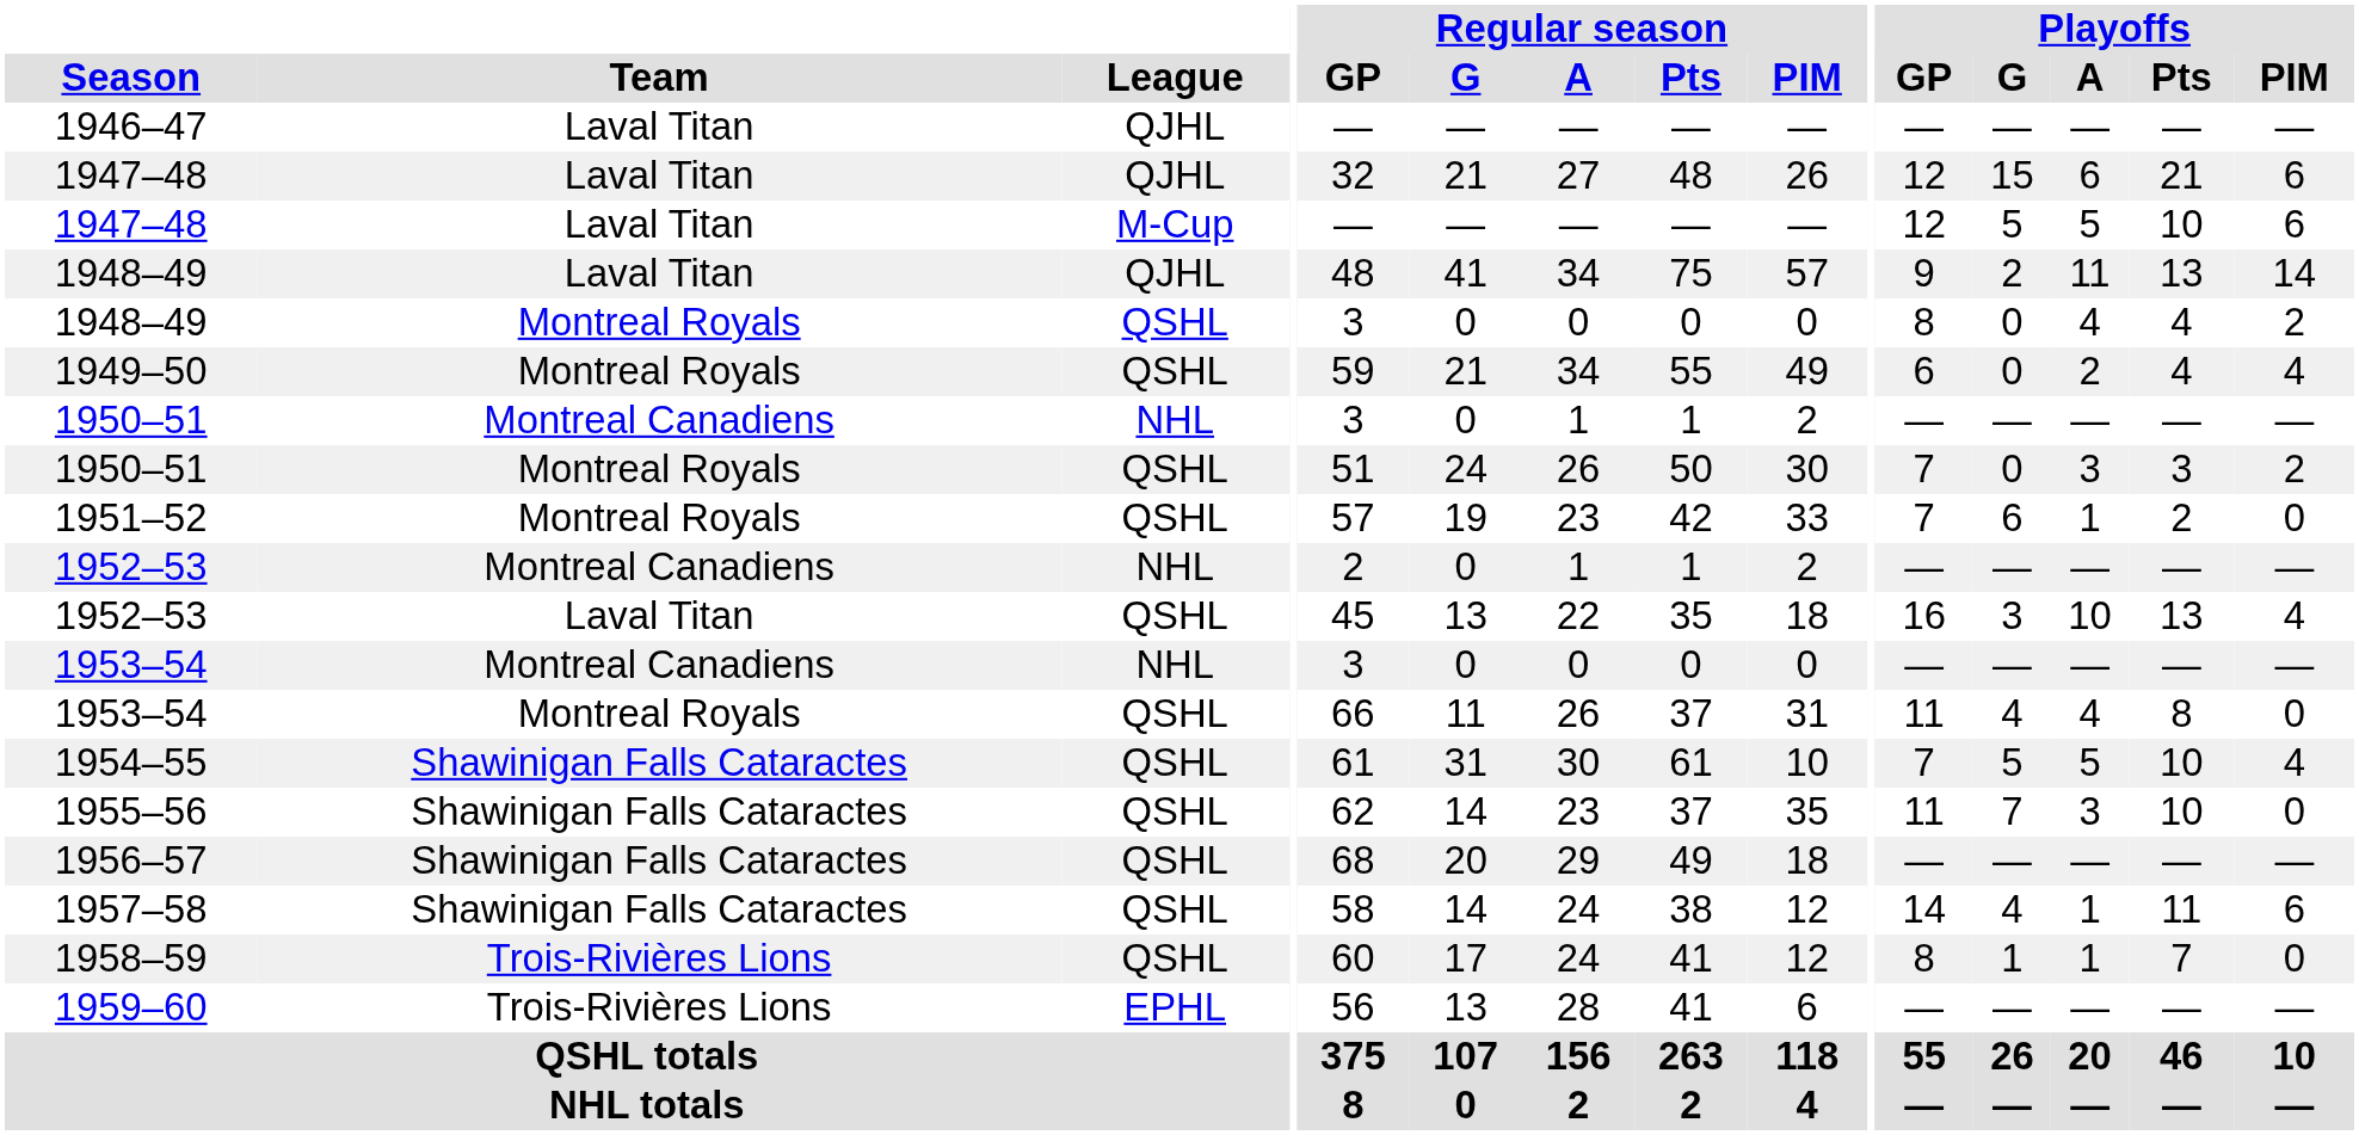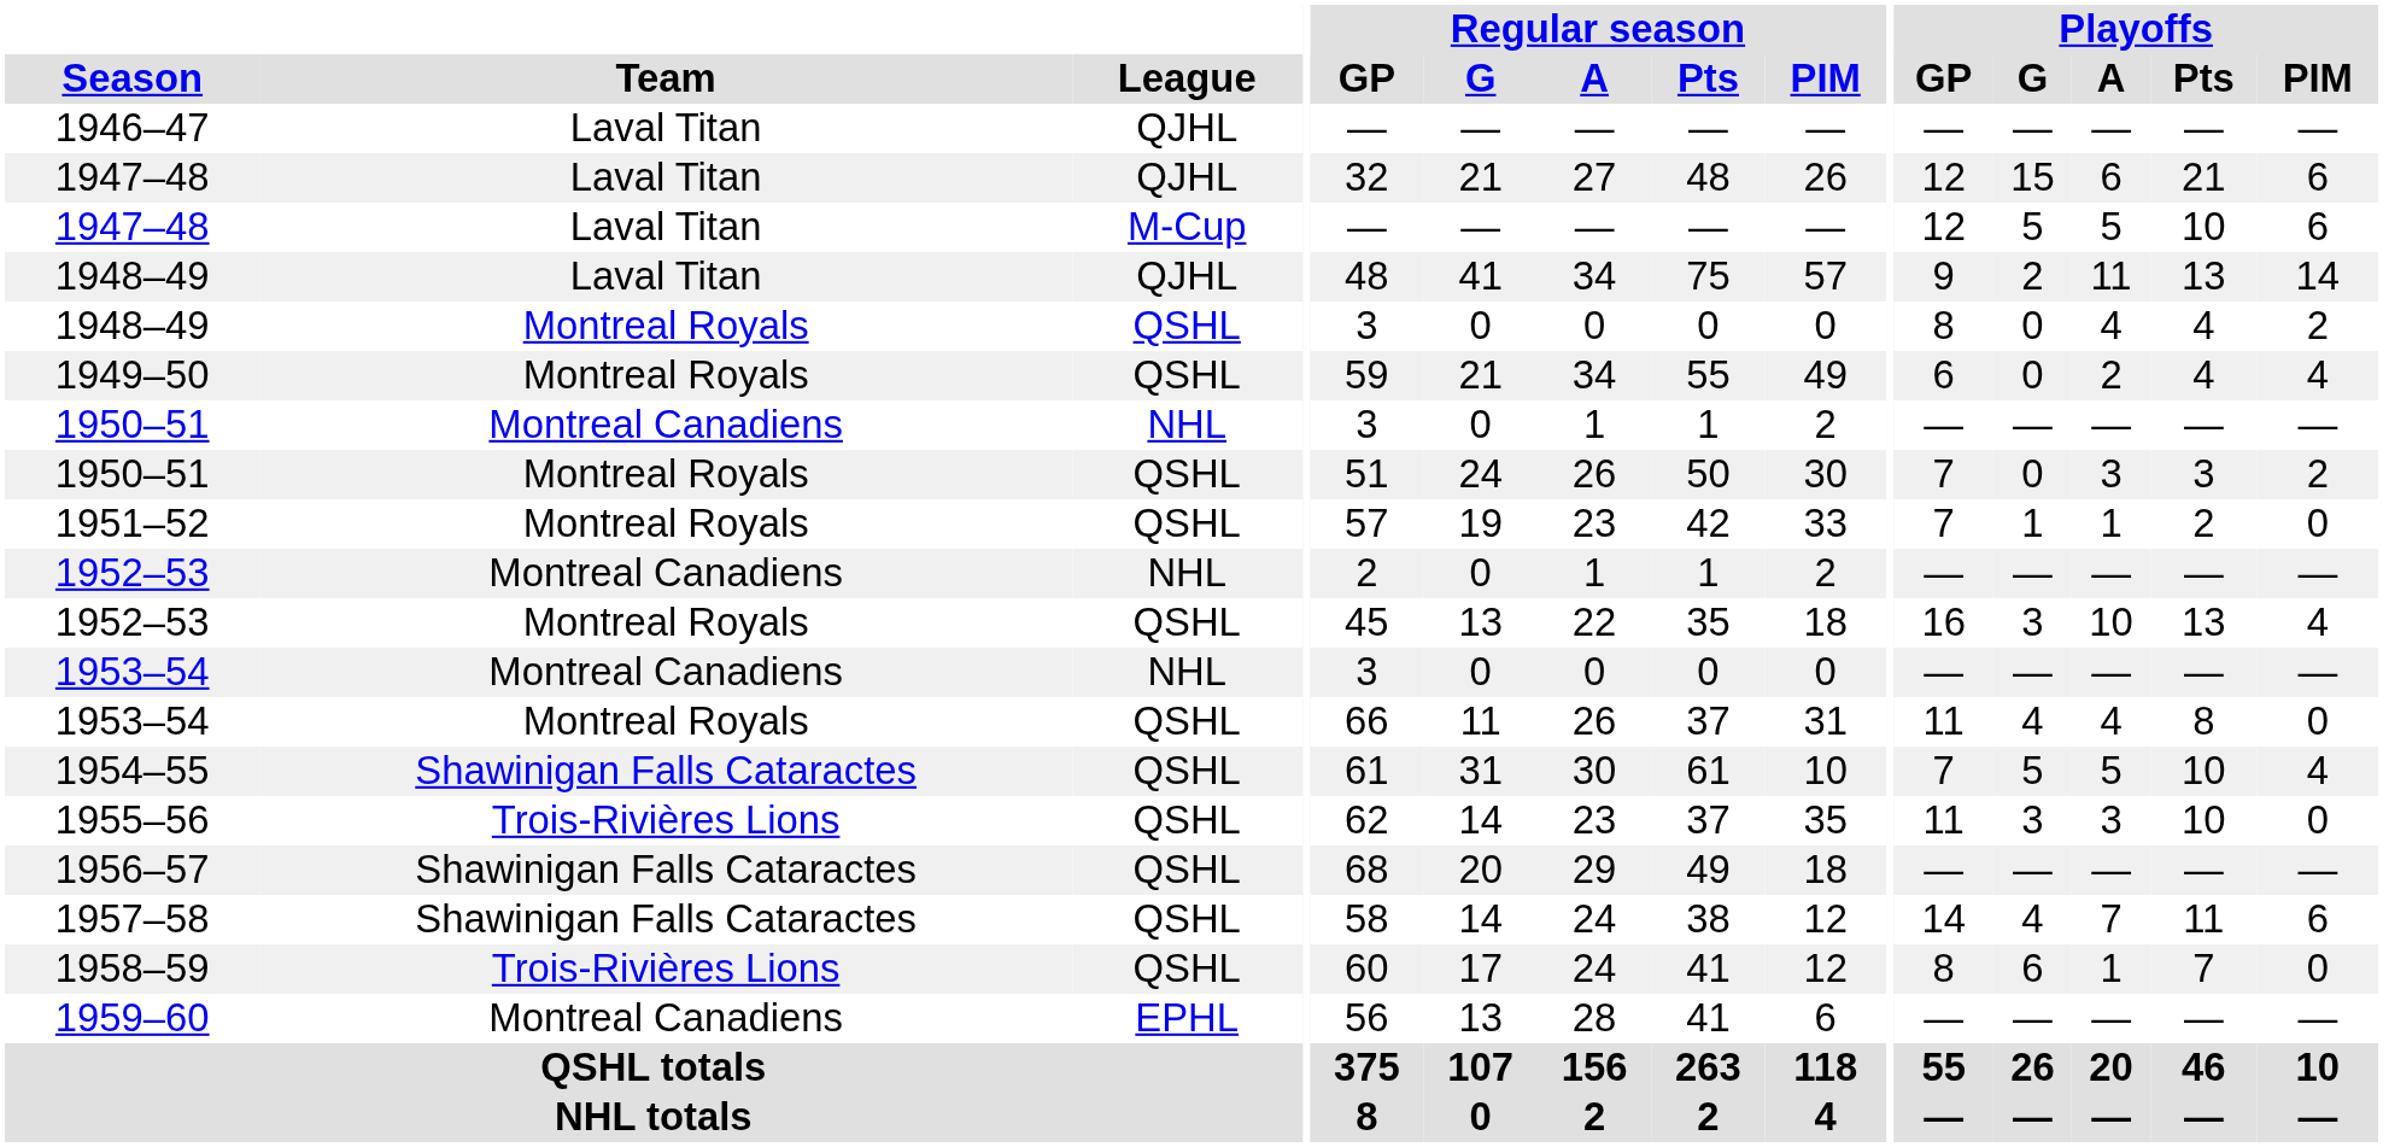 <table border="0" cellpadding="1" cellspacing="0" style="text-align:center; width:60em">
 <tr bgcolor="#e0e0e0">
 <th colspan="3" bgcolor="#ffffff"></th>
 <th rowspan="100" bgcolor="#ffffff"></th>
 <th colspan="5"><a href='#'>Regular season</a></th>
 <th rowspan="100" bgcolor="#ffffff"></th>
 <th colspan="5"><a href='#'>Playoffs</a></th>
 </tr>
 <tr bgcolor="#e0e0e0">
 <th><a href='#'>Season</a></th>
 <th>Team</th>
 <th>League</th>
 <th>GP</th>
 <th><a href='#'>G</a></th>
 <th><a href='#'>A</a></th>
 <th><a href='#'>Pts</a></th>
 <th><a href='#'>PIM</a></th>
 <th>GP</th>
 <th>G</th>
 <th>A</th>
 <th>Pts</th>
 <th>PIM</th>
 </tr>
 <tr>
 <td>1946–47</td>
 <td>Laval Titan</td>
 <td>QJHL</td>
 <td>—</td>
 <td>—</td>
 <td>—</td>
 <td>—</td>
 <td>—</td>
 <td>—</td>
 <td>—</td>
 <td>—</td>
 <td>—</td>
 <td>—</td>
 </tr>
 <tr bgcolor="#f0f0f0">
 <td>1947–48</td>
 <td>Laval Titan</td>
 <td>QJHL</td>
 <td>32</td>
 <td>21</td>
 <td>27</td>
 <td>48</td>
 <td>26</td>
 <td>12</td>
 <td>15</td>
 <td>6</td>
 <td>21</td>
 <td>6</td>
 </tr>
 <tr>
 <td><a href='#'>1947–48</a></td>
 <td>Laval Titan</td>
 <td><a href='#'>M-Cup</a></td>
 <td>—</td>
 <td>—</td>
 <td>—</td>
 <td>—</td>
 <td>—</td>
 <td>12</td>
 <td>5</td>
 <td>5</td>
 <td>10</td>
 <td>6</td>
 </tr>
 <tr bgcolor="#f0f0f0">
 <td>1948–49</td>
 <td>Laval Titan</td>
 <td>QJHL</td>
 <td>48</td>
 <td>41</td>
 <td>34</td>
 <td>75</td>
 <td>57</td>
 <td>9</td>
 <td>2</td>
 <td>11</td>
 <td>13</td>
 <td>14</td>
 </tr>
 <tr>
 <td>1948–49</td>
 <td><a href='#'>Montreal Royals</a></td>
 <td><a href='#'>QSHL</a></td>
 <td>3</td>
 <td>0</td>
 <td>0</td>
 <td>0</td>
 <td>0</td>
 <td>8</td>
 <td>0</td>
 <td>4</td>
 <td>4</td>
 <td>2</td>
 </tr>
 <tr bgcolor="#f0f0f0">
 <td>1949–50</td>
 <td>Montreal Royals</td>
 <td>QSHL</td>
 <td>59</td>
 <td>21</td>
 <td>34</td>
 <td>55</td>
 <td>49</td>
 <td>6</td>
 <td>0</td>
 <td>2</td>
 <td>4</td>
 <td>4</td>
 </tr>
 <tr>
 <td><a href='#'>1950–51</a></td>
 <td><a href='#'>Montreal Canadiens</a></td>
 <td><a href='#'>NHL</a></td>
 <td>3</td>
 <td>0</td>
 <td>1</td>
 <td>1</td>
 <td>2</td>
 <td>—</td>
 <td>—</td>
 <td>—</td>
 <td>—</td>
 <td>—</td>
 </tr>
 <tr bgcolor="#f0f0f0">
 <td>1950–51</td>
 <td>Montreal Royals</td>
 <td>QSHL</td>
 <td>51</td>
 <td>24</td>
 <td>26</td>
 <td>50</td>
 <td>30</td>
 <td>7</td>
 <td>0</td>
 <td>3</td>
 <td>3</td>
 <td>2</td>
 </tr>
 <tr>
 <td>1951–52</td>
 <td>Montreal Royals</td>
 <td>QSHL</td>
 <td>57</td>
 <td>19</td>
 <td>23</td>
 <td>42</td>
 <td>33</td>
 <td>7</td>
-<td>6</td>
+<td>1</td>
 <td>1</td>
 <td>2</td>
 <td>0</td>
 </tr>
 <tr bgcolor="#f0f0f0">
 <td><a href='#'>1952–53</a></td>
 <td>Montreal Canadiens</td>
 <td>NHL</td>
 <td>2</td>
 <td>0</td>
 <td>1</td>
 <td>1</td>
 <td>2</td>
 <td>—</td>
 <td>—</td>
 <td>—</td>
 <td>—</td>
 <td>—</td>
 </tr>
 <tr>
 <td>1952–53</td>
-<td>Laval Titan</td>
+<td>Montreal Royals</td>
 <td>QSHL</td>
 <td>45</td>
 <td>13</td>
 <td>22</td>
 <td>35</td>
 <td>18</td>
 <td>16</td>
 <td>3</td>
 <td>10</td>
 <td>13</td>
 <td>4</td>
 </tr>
 <tr bgcolor="#f0f0f0">
 <td><a href='#'>1953–54</a></td>
 <td>Montreal Canadiens</td>
 <td>NHL</td>
 <td>3</td>
 <td>0</td>
 <td>0</td>
 <td>0</td>
 <td>0</td>
 <td>—</td>
 <td>—</td>
 <td>—</td>
 <td>—</td>
 <td>—</td>
 </tr>
 <tr>
 <td>1953–54</td>
 <td>Montreal Royals</td>
 <td>QSHL</td>
 <td>66</td>
 <td>11</td>
 <td>26</td>
 <td>37</td>
 <td>31</td>
 <td>11</td>
 <td>4</td>
 <td>4</td>
 <td>8</td>
 <td>0</td>
 </tr>
 <tr bgcolor="#f0f0f0">
 <td>1954–55</td>
 <td><a href='#'>Shawinigan Falls Cataractes</a></td>
 <td>QSHL</td>
 <td>61</td>
 <td>31</td>
 <td>30</td>
 <td>61</td>
 <td>10</td>
 <td>7</td>
 <td>5</td>
 <td>5</td>
 <td>10</td>
 <td>4</td>
 </tr>
 <tr>
 <td>1955–56</td>
-<td>Shawinigan Falls Cataractes</td>
+<td><a href='#'>Trois-Rivières Lions</a></td>
 <td>QSHL</td>
 <td>62</td>
 <td>14</td>
 <td>23</td>
 <td>37</td>
 <td>35</td>
 <td>11</td>
-<td>7</td>
+<td>3</td>
 <td>3</td>
 <td>10</td>
 <td>0</td>
 </tr>
 <tr bgcolor="#f0f0f0">
 <td>1956–57</td>
 <td>Shawinigan Falls Cataractes</td>
 <td>QSHL</td>
 <td>68</td>
 <td>20</td>
 <td>29</td>
 <td>49</td>
 <td>18</td>
 <td>—</td>
 <td>—</td>
 <td>—</td>
 <td>—</td>
 <td>—</td>
 </tr>
 <tr>
 <td>1957–58</td>
 <td>Shawinigan Falls Cataractes</td>
 <td>QSHL</td>
 <td>58</td>
 <td>14</td>
 <td>24</td>
 <td>38</td>
 <td>12</td>
 <td>14</td>
 <td>4</td>
-<td>1</td>
+<td>7</td>
 <td>11</td>
 <td>6</td>
 </tr>
 <tr bgcolor="#f0f0f0">
 <td>1958–59</td>
 <td><a href='#'>Trois-Rivières Lions</a></td>
 <td>QSHL</td>
 <td>60</td>
 <td>17</td>
 <td>24</td>
 <td>41</td>
 <td>12</td>
 <td>8</td>
-<td>1</td>
+<td>6</td>
 <td>1</td>
 <td>7</td>
 <td>0</td>
 </tr>
 <tr>
 <td><a href='#'>1959–60</a></td>
-<td>Trois-Rivières Lions</td>
+<td>Montreal Canadiens</td>
 <td><a href='#'>EPHL</a></td>
 <td>56</td>
 <td>13</td>
 <td>28</td>
 <td>41</td>
 <td>6</td>
 <td>—</td>
 <td>—</td>
 <td>—</td>
 <td>—</td>
 <td>—</td>
 </tr>
 <tr bgcolor="#e0e0e0">
 <th colspan="3">QSHL totals</th>
 <th>375</th>
 <th>107</th>
 <th>156</th>
 <th>263</th>
 <th>118</th>
 <th>55</th>
 <th>26</th>
 <th>20</th>
 <th>46</th>
 <th>10</th>
 </tr>
 <tr bgcolor="#e0e0e0">
 <th colspan="3">NHL totals</th>
 <th>8</th>
 <th>0</th>
 <th>2</th>
 <th>2</th>
 <th>4</th>
 <th>—</th>
 <th>—</th>
 <th>—</th>
 <th>—</th>
 <th>—</th>
 </tr>
 </table>
